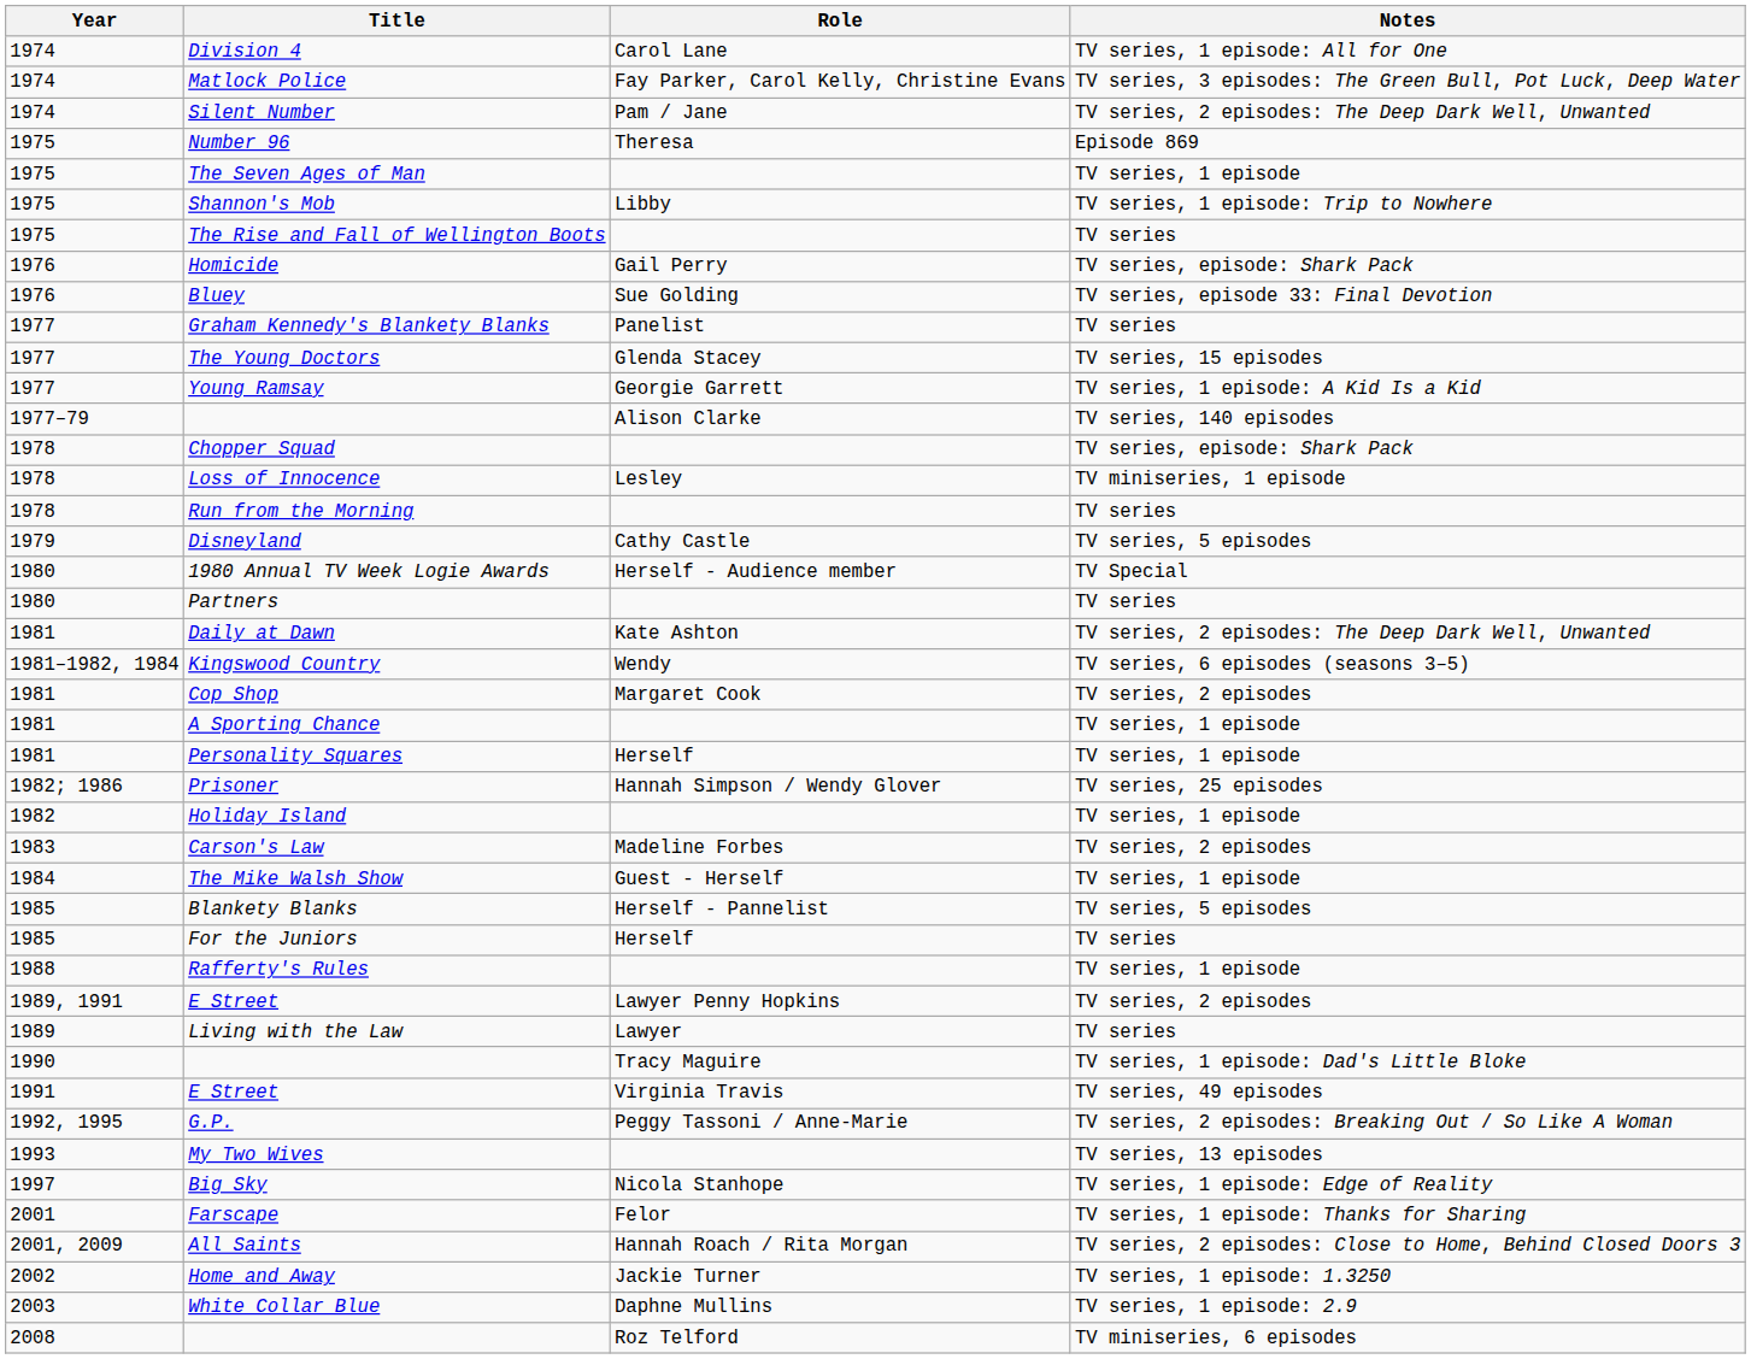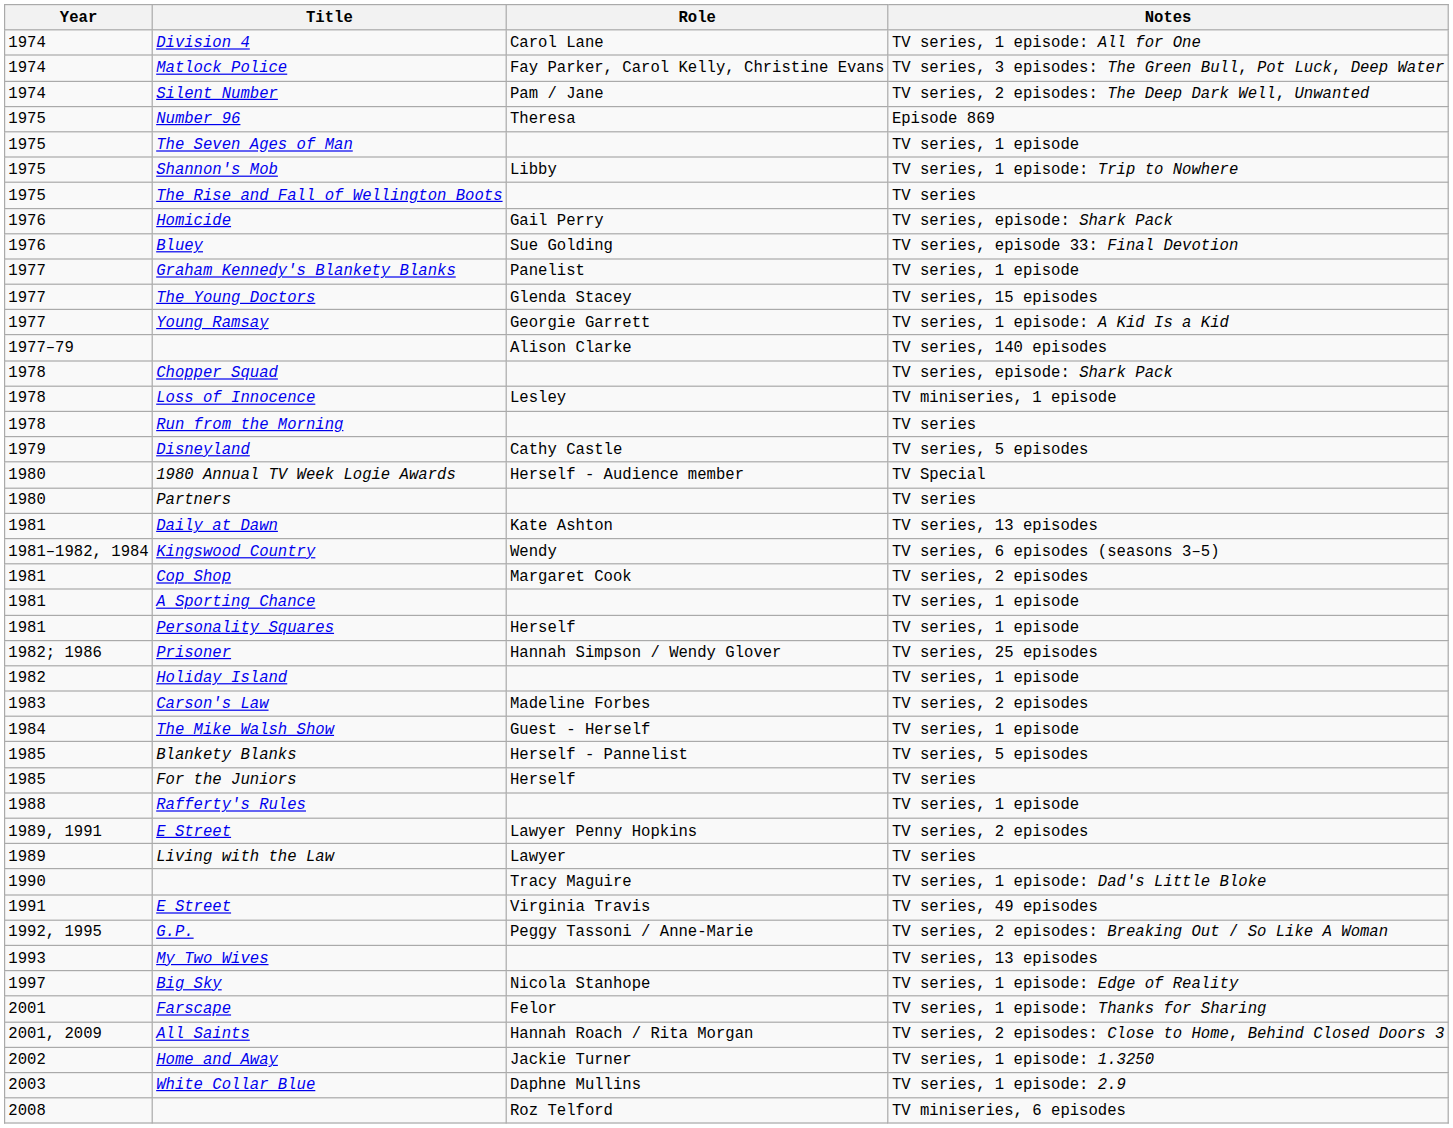 <table class="wikitable sortable">
 <tr>
 <th>Year</th>
 <th>Title</th>
 <th>Role</th>
 <th class="unsortable">Notes</th>
 </tr>
 <tr>
 <td>1974</td>
 <td><em><a href='#'>Division 4</a></em></td>
 <td>Carol Lane</td>
 <td>TV series, 1 episode: <em>All for One</em></td>
 </tr>
 <tr>
 <td>1974</td>
 <td><em><a href='#'>Matlock Police</a></em></td>
 <td>Fay Parker, Carol Kelly, Christine Evans</td>
 <td>TV series, 3 episodes: <em>The Green Bull</em>, <em>Pot Luck</em>, <em>Deep Water</em></td>
 </tr>
 <tr>
 <td>1974</td>
 <td><em><a href='#'>Silent Number</a></em></td>
 <td>Pam / Jane</td>
 <td>TV series, 2 episodes: <em>The Deep Dark Well</em>, <em>Unwanted</em></td>
 </tr>
 <tr>
 <td>1975</td>
 <td><em><a href='#'>Number 96</a></em></td>
 <td>Theresa</td>
 <td>Episode 869</td>
 </tr>
 <tr>
 <td>1975</td>
 <td><em><a href='#'>The Seven Ages of Man</a></em></td>
 <td></td>
 <td>TV series, 1 episode</td>
 </tr>
 <tr>
 <td>1975</td>
 <td><em><a href='#'>Shannon's Mob</a></em></td>
 <td>Libby</td>
 <td>TV series, 1 episode: <em>Trip to Nowhere</em></td>
 </tr>
 <tr>
 <td>1975</td>
 <td><em><a href='#'>The Rise and Fall of Wellington Boots</a></em></td>
 <td></td>
 <td>TV series</td>
 </tr>
 <tr>
 <td>1976</td>
 <td><em><a href='#'>Homicide</a></em></td>
 <td>Gail Perry</td>
 <td>TV series, episode: <em>Shark Pack</em></td>
 </tr>
 <tr>
 <td>1976</td>
 <td><em><a href='#'>Bluey</a></em></td>
 <td>Sue Golding</td>
 <td>TV series, episode 33: <em>Final Devotion</em></td>
 </tr>
 <tr>
 <td>1977</td>
 <td><em><a href='#'>Graham Kennedy's Blankety Blanks</a></em></td>
 <td>Panelist</td>
-<td>TV series</td>
+<td>TV series, 1 episode</td>
 </tr>
 <tr>
 <td>1977</td>
 <td><em><a href='#'>The Young Doctors</a></em></td>
 <td>Glenda Stacey</td>
 <td>TV series, 15 episodes</td>
 </tr>
 <tr>
 <td>1977</td>
 <td><em><a href='#'>Young Ramsay</a></em></td>
 <td>Georgie Garrett</td>
 <td>TV series, 1 episode: <em>A Kid Is a Kid</em></td>
 </tr>
 <tr>
 <td>1977–79</td>
 <td><em></em></td>
 <td>Alison Clarke</td>
 <td>TV series, 140 episodes</td>
 </tr>
 <tr>
 <td>1978</td>
 <td><em><a href='#'>Chopper Squad</a></em></td>
 <td></td>
 <td>TV series, episode: <em>Shark Pack</em></td>
 </tr>
 <tr>
 <td>1978</td>
 <td><em><a href='#'>Loss of Innocence</a></em></td>
 <td>Lesley</td>
 <td>TV miniseries, 1 episode</td>
 </tr>
 <tr>
 <td>1978</td>
 <td><em><a href='#'>Run from the Morning</a></em></td>
 <td></td>
 <td>TV series</td>
 </tr>
 <tr>
 <td>1979</td>
 <td><em><a href='#'>Disneyland</a></em></td>
 <td>Cathy Castle</td>
 <td>TV series, 5 episodes</td>
 </tr>
 <tr>
 <td>1980</td>
 <td><em>1980 Annual TV Week Logie Awards</em></td>
 <td>Herself - Audience member</td>
 <td>TV Special</td>
 </tr>
 <tr>
 <td>1980</td>
 <td><em>Partners</em></td>
 <td></td>
 <td>TV series</td>
 </tr>
 <tr>
 <td>1981</td>
 <td><em><a href='#'>Daily at Dawn</a></em></td>
 <td>Kate Ashton</td>
-<td>TV series, 2 episodes: <em>The Deep Dark Well</em>, <em>Unwanted</em></td>
+<td>TV series, 13 episodes</td>
 </tr>
 <tr>
 <td>1981–1982, 1984</td>
 <td><em><a href='#'>Kingswood Country</a></em></td>
 <td>Wendy</td>
 <td>TV series, 6 episodes (seasons 3–5)</td>
 </tr>
 <tr>
 <td>1981</td>
 <td><em><a href='#'>Cop Shop</a></em></td>
 <td>Margaret Cook</td>
 <td>TV series, 2 episodes</td>
 </tr>
 <tr>
 <td>1981</td>
 <td><em><a href='#'>A Sporting Chance</a></em></td>
 <td></td>
 <td>TV series, 1 episode</td>
 </tr>
 <tr>
 <td>1981</td>
 <td><em><a href='#'>Personality Squares</a></em></td>
 <td>Herself</td>
 <td>TV series, 1 episode</td>
 </tr>
 <tr>
 <td>1982; 1986</td>
 <td><em><a href='#'>Prisoner</a></em></td>
 <td>Hannah Simpson / Wendy Glover</td>
 <td>TV series, 25 episodes</td>
 </tr>
 <tr>
 <td>1982</td>
 <td><em><a href='#'>Holiday Island</a></em></td>
 <td></td>
 <td>TV series, 1 episode</td>
 </tr>
 <tr>
 <td>1983</td>
 <td><em><a href='#'>Carson's Law</a></em></td>
 <td>Madeline Forbes</td>
 <td>TV series, 2 episodes</td>
 </tr>
 <tr>
 <td>1984</td>
 <td><em><a href='#'>The Mike Walsh Show</a></em></td>
 <td>Guest - Herself</td>
 <td>TV series, 1 episode</td>
 </tr>
 <tr>
 <td>1985</td>
 <td><em>Blankety Blanks</em></td>
 <td>Herself - Pannelist</td>
 <td>TV series, 5 episodes</td>
 </tr>
 <tr>
 <td>1985</td>
 <td><em>For the Juniors</em></td>
 <td>Herself</td>
 <td>TV series</td>
 </tr>
 <tr>
 <td>1988</td>
 <td><em><a href='#'>Rafferty's Rules</a></em></td>
 <td></td>
 <td>TV series, 1 episode</td>
 </tr>
 <tr>
 <td>1989, 1991</td>
 <td><em><a href='#'>E Street</a></em></td>
 <td>Lawyer Penny Hopkins</td>
 <td>TV series, 2 episodes</td>
 </tr>
 <tr>
 <td>1989</td>
 <td><em>Living with the Law</em></td>
 <td>Lawyer</td>
 <td>TV series</td>
 </tr>
 <tr>
 <td>1990</td>
 <td><em></em></td>
 <td>Tracy Maguire</td>
 <td>TV series, 1 episode: <em>Dad's Little Bloke</em></td>
 </tr>
 <tr>
 <td>1991</td>
 <td><em><a href='#'>E Street</a></em></td>
 <td>Virginia Travis</td>
 <td>TV series, 49 episodes</td>
 </tr>
 <tr>
 <td>1992, 1995</td>
 <td><em><a href='#'>G.P.</a></em></td>
 <td>Peggy Tassoni / Anne-Marie</td>
 <td>TV series, 2 episodes: <em>Breaking Out</em> / <em> So Like A Woman</em></td>
 </tr>
 <tr>
 <td>1993</td>
 <td><em><a href='#'>My Two Wives</a></em></td>
 <td></td>
 <td>TV series, 13 episodes</td>
 </tr>
 <tr>
 <td>1997</td>
 <td><em><a href='#'>Big Sky</a></em></td>
 <td>Nicola Stanhope</td>
 <td>TV series, 1 episode: <em>Edge of Reality</em></td>
 </tr>
 <tr>
 <td>2001</td>
 <td><em><a href='#'>Farscape</a></em></td>
 <td>Felor</td>
 <td>TV series, 1 episode: <em>Thanks for Sharing</em></td>
 </tr>
 <tr>
 <td>2001, 2009</td>
 <td><em><a href='#'>All Saints</a></em></td>
 <td>Hannah Roach / Rita Morgan</td>
 <td>TV series, 2 episodes: <em>Close to Home</em>, <em>Behind Closed Doors 3</em></td>
 </tr>
 <tr>
 <td>2002</td>
 <td><em><a href='#'>Home and Away</a></em></td>
 <td>Jackie Turner</td>
 <td>TV series, 1 episode: <em>1.3250</em></td>
 </tr>
 <tr>
 <td>2003</td>
 <td><em><a href='#'>White Collar Blue</a></em></td>
 <td>Daphne Mullins</td>
 <td>TV series, 1 episode: <em>2.9</em></td>
 </tr>
 <tr>
 <td>2008</td>
 <td><em></em></td>
 <td>Roz Telford</td>
 <td>TV miniseries, 6 episodes</td>
 </tr>
 </table>
